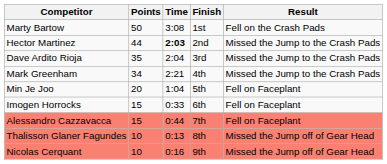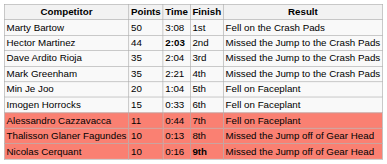 <table class="wikitable sortable">
 <tr>
 <th>Competitor</th>
 <th>Points</th>
 <th>Time</th>
 <th>Finish</th>
 <th>Result</th>
 </tr>
 <tr>
 <td> Marty Bartow</td>
 <td>50</td>
 <td>3:08</td>
 <td>1st</td>
 <td>Fell on the Crash Pads</td>
 </tr>
 <tr>
 <td> Hector Martinez</td>
 <td>44</td>
 <td><strong>2:03</strong></td>
 <td>2nd</td>
 <td>Missed the Jump to the Crash Pads</td>
 </tr>
 <tr>
 <td> Dave Ardito Rioja</td>
 <td>35</td>
 <td>2:04</td>
 <td>3rd</td>
 <td>Missed the Jump to the Crash Pads</td>
 </tr>
 <tr>
 <td> Mark Greenham</td>
-<td>34</td>
+<td>35</td>
 <td>2:21</td>
 <td>4th</td>
 <td>Missed the Jump to the Crash Pads</td>
 </tr>
 <tr>
 <td> Min Je Joo</td>
 <td>20</td>
 <td>1:04</td>
 <td>5th</td>
 <td>Fell on Faceplant</td>
 </tr>
 <tr>
 <td> Imogen Horrocks</td>
 <td>15</td>
 <td>0:33</td>
 <td>6th</td>
 <td>Fell on Faceplant</td>
 </tr>
 <tr style="background-color:#fa8072">
 <td> Alessandro Cazzavacca</td>
-<td>15</td>
+<td>11</td>
 <td>0:44</td>
 <td>7th</td>
 <td>Fell on Faceplant</td>
 </tr>
 <tr style="background-color:#fa8072">
 <td> Thalisson Glaner Fagundes</td>
 <td>10</td>
 <td>0:13</td>
 <td>8th</td>
 <td>Missed the Jump off of Gear Head</td>
 </tr>
 <tr style="background-color:#fa8072">
 <td> Nicolas Cerquant</td>
 <td>10</td>
 <td>0:16</td>
-<td>9th</td>
+<td><strong>9th</strong></td>
 <td>Missed the Jump off of Gear Head</td>
 </tr>
 </table>
